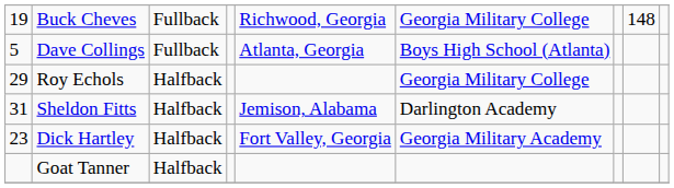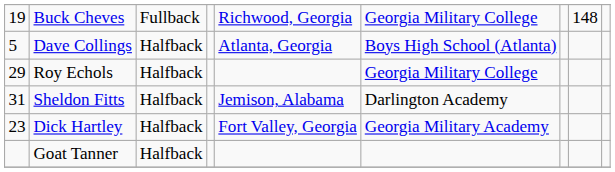 <table class="wikitable">
 <tr>
 </tr>
 <tr>
 <td>19</td>
 <td><a href='#'>Buck Cheves</a></td>
 <td>Fullback</td>
 <td></td>
 <td><a href='#'>Richwood, Georgia</a></td>
 <td><a href='#'>Georgia Military College</a></td>
 <td></td>
 <td>148</td>
 <td></td>
 </tr>
 <tr>
 <td>5</td>
 <td><a href='#'>Dave Collings</a></td>
-<td>Fullback</td>
+<td>Halfback</td>
 <td></td>
 <td><a href='#'>Atlanta, Georgia</a></td>
 <td><a href='#'>Boys High School (Atlanta)</a></td>
 <td></td>
 <td></td>
 <td></td>
 </tr>
 <tr>
 <td>29</td>
 <td>Roy Echols</td>
 <td>Halfback</td>
 <td></td>
 <td></td>
 <td><a href='#'>Georgia Military College</a></td>
 <td></td>
 <td></td>
 <td></td>
 </tr>
 <tr>
 <td>31</td>
 <td><a href='#'>Sheldon Fitts</a></td>
 <td>Halfback</td>
 <td></td>
 <td><a href='#'>Jemison, Alabama</a></td>
 <td>Darlington Academy</td>
 <td></td>
 <td></td>
 <td></td>
 </tr>
 <tr>
 <td>23</td>
 <td><a href='#'>Dick Hartley</a></td>
 <td>Halfback</td>
 <td></td>
 <td><a href='#'>Fort Valley, Georgia</a></td>
 <td><a href='#'>Georgia Military Academy</a></td>
 <td></td>
 <td></td>
 <td></td>
 </tr>
 <tr>
 <td></td>
 <td>Goat Tanner</td>
 <td>Halfback</td>
 <td></td>
 <td></td>
 <td></td>
 <td></td>
 <td></td>
 <td></td>
 </tr>
 <tr>
 </tr>
 </table>
